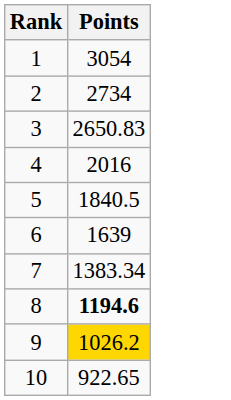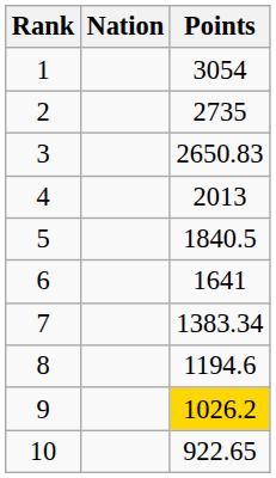 <table class="wikitable sortable">
 <tr>
 <th>Rank</th>
+<th>Nation</th>
 <th>Points</th>
 </tr>
 <tr>
 <td align=center>1</td>
+<td></td>
 <td align=center>3054</td>
 </tr>
 <tr>
 <td align=center>2</td>
-<td align=center>2734</td>
+<td></td>
+<td align=center>2735</td>
 </tr>
 <tr>
 <td align=center>3</td>
+<td></td>
 <td align=center>2650.83</td>
 </tr>
 <tr>
 <td align=center>4</td>
-<td align=center>2016</td>
+<td></td>
+<td align=center>2013</td>
 </tr>
 <tr>
 <td align=center>5</td>
+<td></td>
 <td align=center>1840.5</td>
 </tr>
 <tr>
 <td align=center>6</td>
-<td align=center>1639</td>
+<td></td>
+<td align=center>1641</td>
 </tr>
 <tr>
 <td align=center>7</td>
+<td></td>
 <td align=center>1383.34</td>
 </tr>
 <tr>
 <td align=center>8</td>
-<td align=center><strong>1194.6</strong></td>
+<td></td>
+<td align=center>1194.6</td>
 </tr>
 <tr>
 <td align=center>9</td>
+<td></td>
 <td align=center style="background: gold;">1026.2</td>
 </tr>
 <tr>
 <td align=center>10</td>
+<td></td>
 <td align=center>922.65</td>
 </tr>
 </table>
